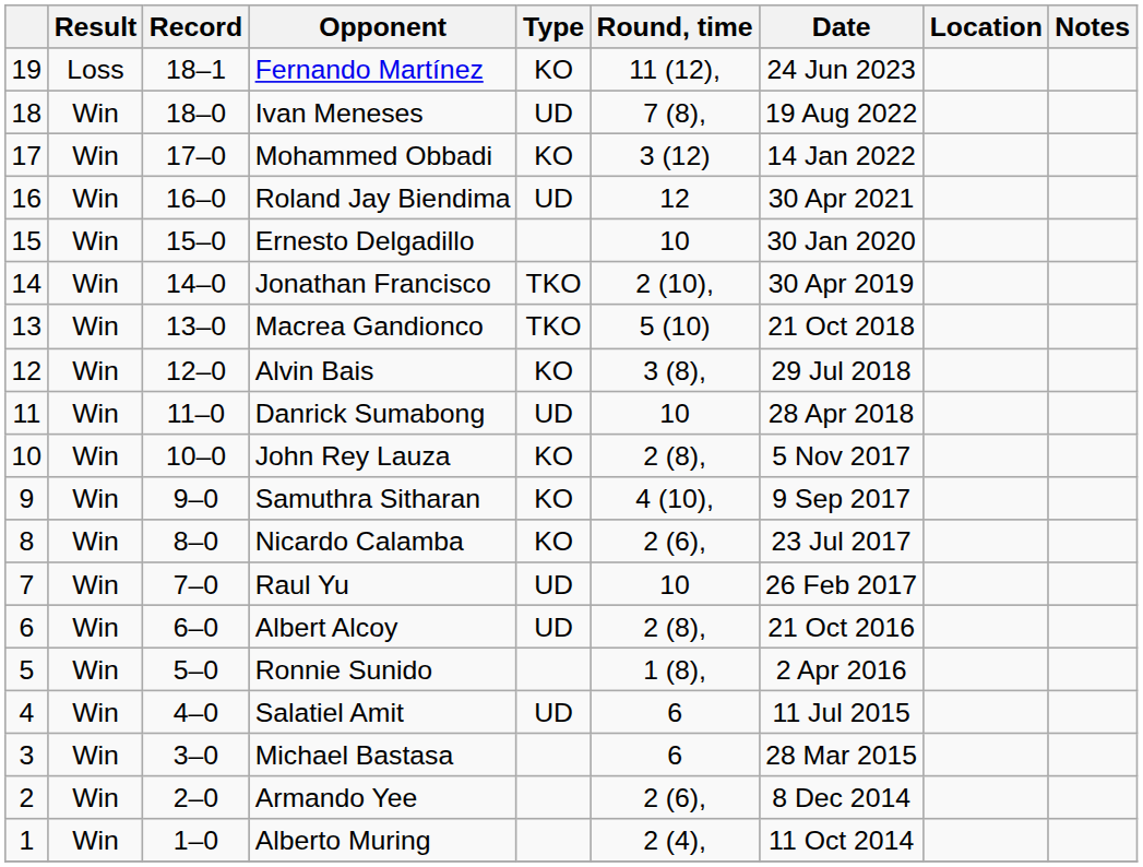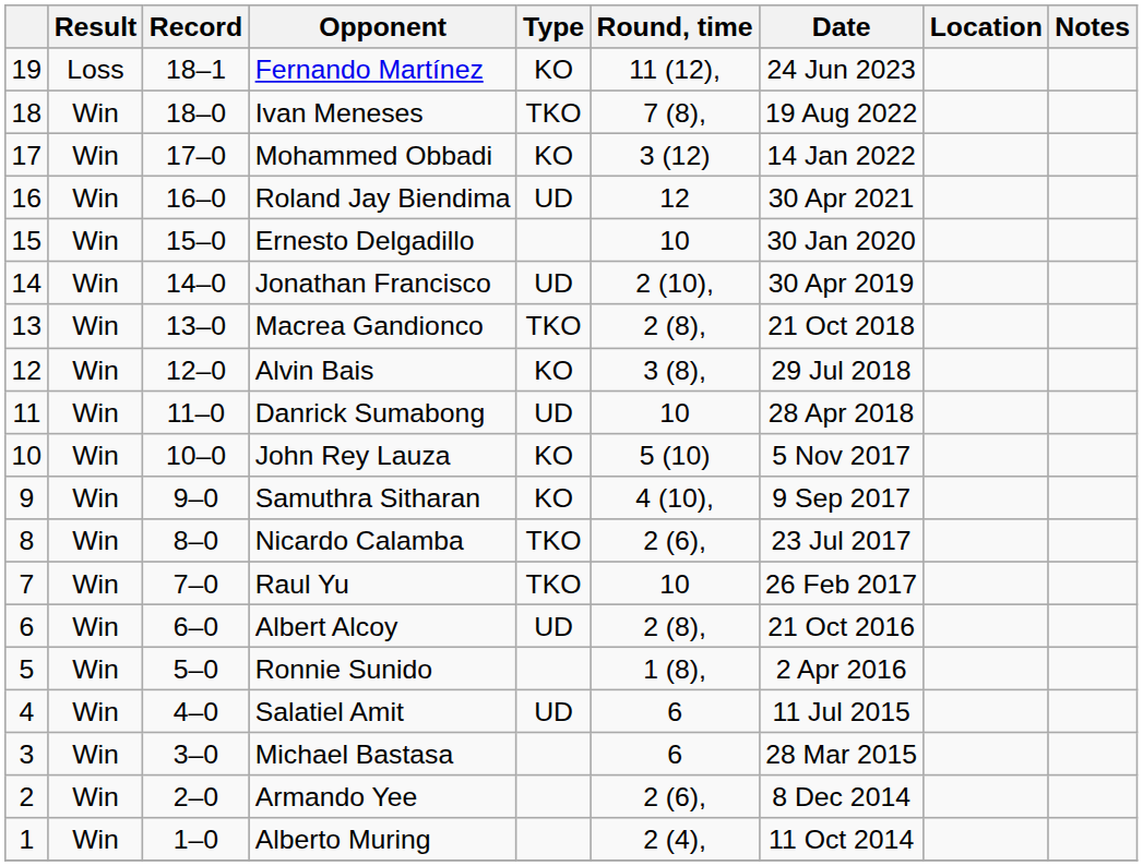 <table class="wikitable" style="text-align:center; font-size:95%">
 <tr>
 <th></th>
 <th>Result</th>
 <th>Record</th>
 <th>Opponent</th>
 <th>Type</th>
 <th>Round, time</th>
 <th>Date</th>
 <th>Location</th>
 <th>Notes</th>
 </tr>
 <tr>
 <td>19</td>
 <td>Loss</td>
 <td>18–1</td>
 <td style="text-align:left;"><a href='#'>Fernando Martínez</a></td>
 <td>KO</td>
 <td>11 (12), </td>
 <td>24 Jun 2023</td>
 <td style="text-align:left;"></td>
 <td style="text-align:left;"></td>
 </tr>
 <tr>
 <td>18</td>
 <td>Win</td>
 <td>18–0</td>
 <td style="text-align:left;">Ivan Meneses</td>
-<td>UD</td>
+<td>TKO</td>
 <td>7 (8), </td>
 <td>19 Aug 2022</td>
 <td style="text-align:left;"></td>
 <td style="text-align:left;"></td>
 </tr>
 <tr>
 <td>17</td>
 <td>Win</td>
 <td>17–0</td>
 <td style="text-align:left;">Mohammed Obbadi</td>
 <td>KO</td>
 <td>3 (12) </td>
 <td>14 Jan 2022</td>
 <td style="text-align:left;"></td>
 <td></td>
 </tr>
 <tr>
 <td>16</td>
 <td>Win</td>
 <td>16–0</td>
 <td style="text-align:left;">Roland Jay Biendima</td>
 <td>UD</td>
 <td>12</td>
 <td>30 Apr 2021</td>
 <td style="text-align:left;"></td>
 <td></td>
 </tr>
 <tr>
 <td>15</td>
 <td>Win</td>
 <td>15–0</td>
 <td style="text-align:left;">Ernesto Delgadillo</td>
 <td></td>
 <td>10</td>
 <td>30 Jan 2020</td>
 <td style="text-align:left;"></td>
 <td style="text-align:left;"></td>
 </tr>
 <tr>
 <td>14</td>
 <td>Win</td>
 <td>14–0</td>
 <td style="text-align:left;">Jonathan Francisco</td>
-<td>TKO</td>
+<td>UD</td>
 <td>2 (10), </td>
 <td>30 Apr 2019</td>
 <td style="text-align:left;"></td>
 <td></td>
 </tr>
 <tr>
 <td>13</td>
 <td>Win</td>
 <td>13–0</td>
 <td style="text-align:left;">Macrea Gandionco</td>
 <td>TKO</td>
-<td>5 (10)</td>
+<td>2 (8), </td>
 <td>21 Oct 2018</td>
 <td style="text-align:left;"></td>
 <td></td>
 </tr>
 <tr>
 <td>12</td>
 <td>Win</td>
 <td>12–0</td>
 <td style="text-align:left;">Alvin Bais</td>
 <td>KO</td>
 <td>3 (8), </td>
 <td>29 Jul 2018</td>
 <td style="text-align:left;"></td>
 <td></td>
 </tr>
 <tr>
 <td>11</td>
 <td>Win</td>
 <td>11–0</td>
 <td style="text-align:left;">Danrick Sumabong</td>
 <td>UD</td>
 <td>10</td>
 <td>28 Apr 2018</td>
 <td style="text-align:left;"></td>
 <td style="text-align:left;"></td>
 </tr>
 <tr>
 <td>10</td>
 <td>Win</td>
 <td>10–0</td>
 <td style="text-align:left;">John Rey Lauza</td>
 <td>KO</td>
-<td>2 (8), </td>
+<td>5 (10)</td>
 <td>5 Nov 2017</td>
 <td style="text-align:left;"></td>
 <td></td>
 </tr>
 <tr>
 <td>9</td>
 <td>Win</td>
 <td>9–0</td>
 <td style="text-align:left;">Samuthra Sitharan</td>
 <td>KO</td>
 <td>4 (10), </td>
 <td>9 Sep 2017</td>
 <td style="text-align:left;"></td>
 <td style="text-align:left;"></td>
 </tr>
 <tr>
 <td>8</td>
 <td>Win</td>
 <td>8–0</td>
 <td style="text-align:left;">Nicardo Calamba</td>
-<td>KO</td>
+<td>TKO</td>
 <td>2 (6), </td>
 <td>23 Jul 2017</td>
 <td style="text-align:left;"></td>
 <td></td>
 </tr>
 <tr>
 <td>7</td>
 <td>Win</td>
 <td>7–0</td>
 <td style="text-align:left;">Raul Yu</td>
-<td>UD</td>
+<td>TKO</td>
 <td>10</td>
 <td>26 Feb 2017</td>
 <td style="text-align:left;"></td>
 <td style="text-align:left;"></td>
 </tr>
 <tr>
 <td>6</td>
 <td>Win</td>
 <td>6–0</td>
 <td style="text-align:left;">Albert Alcoy</td>
 <td>UD</td>
 <td>2 (8), </td>
 <td>21 Oct 2016</td>
 <td style="text-align:left;"></td>
 <td></td>
 </tr>
 <tr>
 <td>5</td>
 <td>Win</td>
 <td>5–0</td>
 <td style="text-align:left;">Ronnie Sunido</td>
 <td></td>
 <td>1 (8), </td>
 <td>2 Apr 2016</td>
 <td style="text-align:left;"></td>
 <td style="text-align:left;"></td>
 </tr>
 <tr>
 <td>4</td>
 <td>Win</td>
 <td>4–0</td>
 <td style="text-align:left;">Salatiel Amit</td>
 <td>UD</td>
 <td>6</td>
 <td>11 Jul 2015</td>
 <td style="text-align:left;"></td>
 <td></td>
 </tr>
 <tr>
 <td>3</td>
 <td>Win</td>
 <td>3–0</td>
 <td style="text-align:left;">Michael Bastasa</td>
 <td></td>
 <td>6</td>
 <td>28 Mar 2015</td>
 <td style="text-align:left;"></td>
 <td></td>
 </tr>
 <tr>
 <td>2</td>
 <td>Win</td>
 <td>2–0</td>
 <td style="text-align:left;">Armando Yee</td>
 <td></td>
 <td>2 (6), </td>
 <td>8 Dec 2014</td>
 <td style="text-align:left;"></td>
 <td></td>
 </tr>
 <tr>
 <td>1</td>
 <td>Win</td>
 <td>1–0</td>
 <td style="text-align:left;">Alberto Muring</td>
 <td></td>
 <td>2 (4), </td>
 <td>11 Oct 2014</td>
 <td style="text-align:left;"></td>
 <td></td>
 </tr>
 <tr>
 </tr>
 </table>
